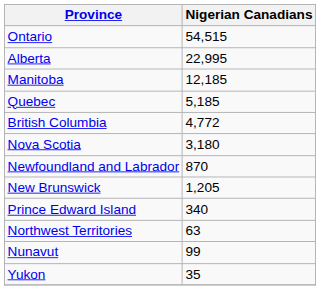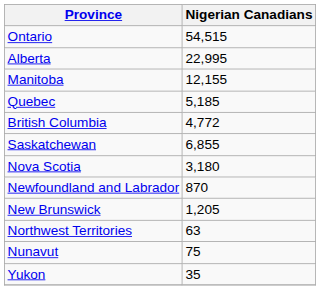 <table class="wikitable sortable">
 <tr>
 <th><a href='#'>Province</a></th>
 <th>Nigerian Canadians</th>
 </tr>
 <tr>
 <td> <a href='#'>Ontario</a></td>
 <td>54,515</td>
 </tr>
 <tr>
 <td> <a href='#'>Alberta</a></td>
 <td>22,995</td>
 </tr>
 <tr>
 <td> <a href='#'>Manitoba</a></td>
-<td>12,185</td>
+<td>12,155</td>
 </tr>
 <tr>
 <td> <a href='#'>Quebec</a></td>
 <td>5,185</td>
 </tr>
 <tr>
 <td> <a href='#'>British Columbia</a></td>
 <td>4,772</td>
+</tr>
+<tr>
+<td> <a href='#'>Saskatchewan</a></td>
+<td>6,855</td>
 </tr>
 <tr>
 <td> <a href='#'>Nova Scotia</a></td>
 <td>3,180</td>
 </tr>
 <tr>
 <td> <a href='#'>Newfoundland and Labrador</a></td>
 <td>870</td>
 </tr>
 <tr>
 <td> <a href='#'>New Brunswick</a></td>
 <td>1,205</td>
 </tr>
 <tr>
-<td> <a href='#'>Prince Edward Island</a></td>
-<td>340</td>
-</tr>
-<tr>
 <td> <a href='#'>Northwest Territories</a></td>
 <td>63</td>
 </tr>
 <tr>
 <td> <a href='#'>Nunavut</a></td>
-<td>99</td>
+<td>75</td>
 </tr>
 <tr>
 <td> <a href='#'>Yukon</a></td>
 <td>35</td>
 </tr>
 <tr>
 </tr>
 </table>
